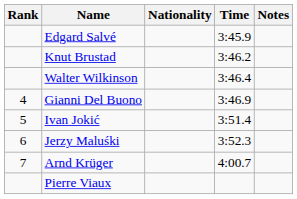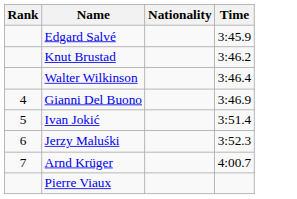 <table class="wikitable sortable" style="text-align:center">
 <tr>
 <th>Rank</th>
 <th>Name</th>
 <th>Nationality</th>
 <th>Time</th>
-<th>Notes</th>
 </tr>
 <tr>
 <td></td>
 <td align="left"><a href='#'>Edgard Salvé</a></td>
 <td align=left></td>
 <td>3:45.9</td>
-<td></td>
 </tr>
 <tr>
 <td></td>
 <td align="left"><a href='#'>Knut Brustad</a></td>
 <td align=left></td>
 <td>3:46.2</td>
-<td></td>
 </tr>
 <tr>
 <td></td>
 <td align="left"><a href='#'>Walter Wilkinson</a></td>
 <td align=left></td>
 <td>3:46.4</td>
-<td></td>
 </tr>
 <tr>
 <td>4</td>
 <td align="left"><a href='#'>Gianni Del Buono</a></td>
 <td align=left></td>
 <td>3:46.9</td>
-<td></td>
 </tr>
 <tr>
 <td>5</td>
 <td align="left"><a href='#'>Ivan Jokić</a></td>
 <td align=left></td>
 <td>3:51.4</td>
-<td></td>
 </tr>
 <tr>
 <td>6</td>
 <td align="left"><a href='#'>Jerzy Maluśki</a></td>
 <td align=left></td>
 <td>3:52.3</td>
-<td></td>
 </tr>
 <tr>
 <td>7</td>
 <td align="left"><a href='#'>Arnd Krüger</a></td>
 <td align=left></td>
 <td>4:00.7</td>
-<td></td>
 </tr>
 <tr>
 <td></td>
 <td align="left"><a href='#'>Pierre Viaux</a></td>
 <td align=left></td>
 <td></td>
-<td></td>
 </tr>
 </table>
